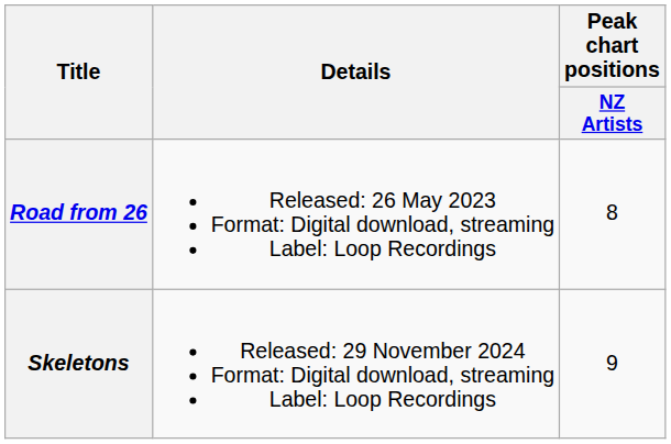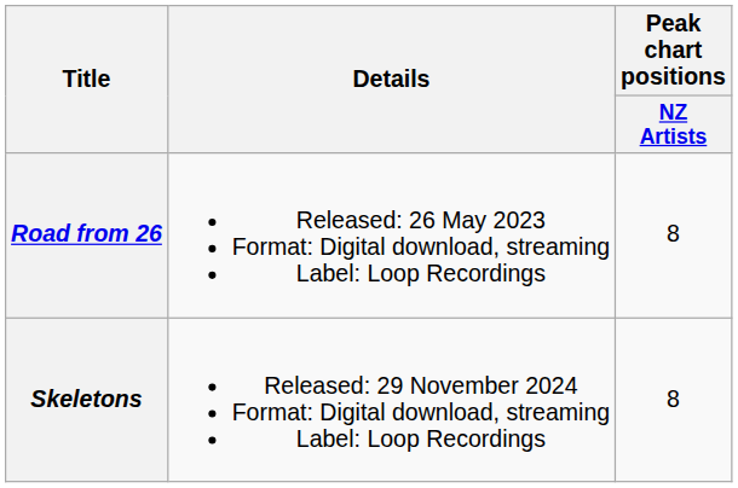 <table class="wikitable plainrowheaders" style="text-align:center;" border="1">
 <tr>
 <th scope="col" rowspan="2">Title</th>
 <th scope="col" rowspan="2">Details</th>
 <th scope="col" colspan="1">Peak chart positions</th>
 </tr>
 <tr>
 <th scope="col" style="width:3em;font-size:90%;"><a href='#'>NZ<br>Artists</a><br></th>
 </tr>
 <tr>
 <th scope="row"><em><a href='#'>Road from 26</a></em></th>
 <td><br><ul><li>Released: 26 May 2023</li><li>Format: Digital download, streaming</li><li>Label: Loop Recordings</li></ul></td>
 <td>8</td>
 </tr>
 <tr>
 <th scope="row"><em>Skeletons</em></th>
 <td><br><ul><li>Released: 29 November 2024</li><li>Format: Digital download, streaming</li><li>Label: Loop Recordings</li></ul></td>
-<td>9</td>
+<td>8</td>
 </tr>
 </table>
